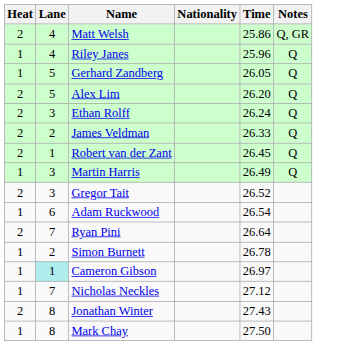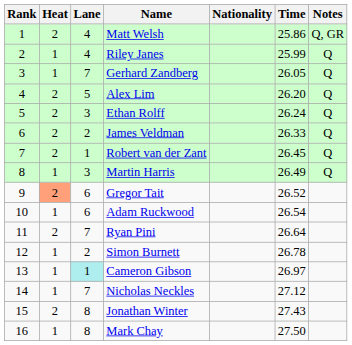 <table class="wikitable sortable" style="text-align:center">
 <tr>
+<th>Rank</th>
 <th>Heat</th>
 <th>Lane</th>
 <th>Name</th>
 <th>Nationality</th>
 <th>Time</th>
 <th>Notes</th>
 </tr>
 <tr bgcolor=ccffcc>
+<td>1</td>
 <td>2</td>
 <td>4</td>
 <td align=left><a href='#'>Matt Welsh</a></td>
 <td align=left></td>
 <td>25.86</td>
 <td>Q, GR</td>
 </tr>
 <tr bgcolor=ccffcc>
+<td>2</td>
 <td>1</td>
 <td>4</td>
 <td align=left><a href='#'>Riley Janes</a></td>
 <td align=left></td>
-<td>25.96</td>
+<td>25.99</td>
 <td>Q</td>
 </tr>
 <tr bgcolor=ccffcc>
+<td>3</td>
 <td>1</td>
-<td>5</td>
+<td>7</td>
 <td align=left><a href='#'>Gerhard Zandberg</a></td>
 <td align=left></td>
 <td>26.05</td>
 <td>Q</td>
 </tr>
 <tr bgcolor=ccffcc>
+<td>4</td>
 <td>2</td>
 <td>5</td>
 <td align=left><a href='#'>Alex Lim</a></td>
 <td align=left></td>
 <td>26.20</td>
 <td>Q</td>
 </tr>
 <tr bgcolor=ccffcc>
+<td>5</td>
 <td>2</td>
 <td>3</td>
 <td align=left><a href='#'>Ethan Rolff</a></td>
 <td align=left></td>
 <td>26.24</td>
 <td>Q</td>
 </tr>
 <tr bgcolor=ccffcc>
+<td>6</td>
 <td>2</td>
 <td>2</td>
 <td align=left><a href='#'>James Veldman</a></td>
 <td align=left></td>
 <td>26.33</td>
 <td>Q</td>
 </tr>
 <tr bgcolor=ccffcc>
+<td>7</td>
 <td>2</td>
 <td>1</td>
 <td align=left><a href='#'>Robert van der Zant</a></td>
 <td align=left></td>
 <td>26.45</td>
 <td>Q</td>
 </tr>
 <tr bgcolor=ccffcc>
+<td>8</td>
 <td>1</td>
 <td>3</td>
 <td align=left><a href='#'>Martin Harris</a></td>
 <td align=left></td>
 <td>26.49</td>
 <td>Q</td>
 </tr>
 <tr>
-<td>2</td>
-<td>3</td>
+<td>9</td>
+<td style="background: lightsalmon;">2</td>
+<td>6</td>
 <td align=left><a href='#'>Gregor Tait</a></td>
 <td align=left></td>
 <td>26.52</td>
 <td></td>
 </tr>
 <tr>
+<td>10</td>
 <td>1</td>
 <td>6</td>
 <td align=left><a href='#'>Adam Ruckwood</a></td>
 <td align=left></td>
 <td>26.54</td>
 <td></td>
 </tr>
 <tr>
+<td>11</td>
 <td>2</td>
 <td>7</td>
 <td align=left><a href='#'>Ryan Pini</a></td>
 <td align=left></td>
 <td>26.64</td>
 <td></td>
 </tr>
 <tr>
+<td>12</td>
 <td>1</td>
 <td>2</td>
 <td align=left><a href='#'>Simon Burnett</a></td>
 <td align=left></td>
 <td>26.78</td>
 <td></td>
 </tr>
 <tr>
+<td>13</td>
 <td>1</td>
 <td style="background: paleturquoise;">1</td>
 <td align=left><a href='#'>Cameron Gibson</a></td>
 <td align=left></td>
 <td>26.97</td>
 <td></td>
 </tr>
 <tr>
+<td>14</td>
 <td>1</td>
 <td>7</td>
 <td align=left><a href='#'>Nicholas Neckles</a></td>
 <td align=left></td>
 <td>27.12</td>
 <td></td>
 </tr>
 <tr>
+<td>15</td>
 <td>2</td>
 <td>8</td>
 <td align=left><a href='#'>Jonathan Winter</a></td>
 <td align=left></td>
 <td>27.43</td>
 <td></td>
 </tr>
 <tr>
+<td>16</td>
 <td>1</td>
 <td>8</td>
 <td align=left><a href='#'>Mark Chay</a></td>
 <td align=left></td>
 <td>27.50</td>
 <td></td>
 </tr>
 </table>
